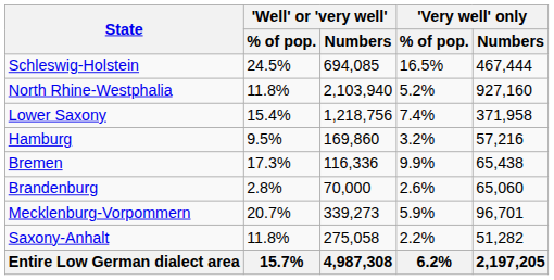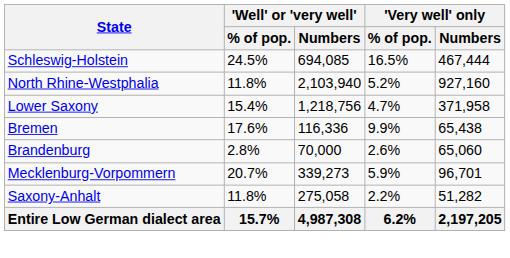 <table class="wikitable sortable">
 <tr>
 <th rowspan=2><a href='#'>State</a></th>
 <th colspan=2>'Well' or 'very well'</th>
 <th colspan=2>'Very well' only</th>
 </tr>
 <tr>
 <th>% of pop.</th>
 <th>Numbers</th>
 <th>% of pop.</th>
 <th>Numbers</th>
 </tr>
 <tr>
 <td><a href='#'>Schleswig-Holstein</a></td>
 <td>24.5%</td>
 <td>694,085</td>
 <td>16.5%</td>
 <td>467,444</td>
 </tr>
 <tr>
 <td><a href='#'>North Rhine-Westphalia</a></td>
 <td>11.8%</td>
 <td>2,103,940</td>
 <td>5.2%</td>
 <td>927,160</td>
 </tr>
 <tr>
 <td><a href='#'>Lower Saxony</a></td>
 <td>15.4%</td>
 <td>1,218,756</td>
-<td>7.4%</td>
+<td>4.7%</td>
 <td>371,958</td>
 </tr>
 <tr>
-<td><a href='#'>Hamburg</a></td>
-<td>9.5%</td>
-<td>169,860</td>
-<td>3.2%</td>
-<td>57,216</td>
-</tr>
-<tr>
 <td><a href='#'>Bremen</a></td>
-<td>17.3%</td>
+<td>17.6%</td>
 <td>116,336</td>
 <td>9.9%</td>
 <td>65,438</td>
 </tr>
 <tr>
 <td><a href='#'>Brandenburg</a></td>
 <td>2.8%</td>
 <td>70,000</td>
 <td>2.6%</td>
 <td>65,060</td>
 </tr>
 <tr>
 <td><a href='#'>Mecklenburg-Vorpommern</a></td>
 <td>20.7%</td>
 <td>339,273</td>
 <td>5.9%</td>
 <td>96,701</td>
 </tr>
 <tr>
 <td><a href='#'>Saxony-Anhalt</a></td>
 <td>11.8%</td>
 <td>275,058</td>
 <td>2.2%</td>
 <td>51,282</td>
 </tr>
 <tr>
 <th>Entire Low German dialect area</th>
 <th>15.7%</th>
 <th>4,987,308</th>
 <th>6.2%</th>
 <th>2,197,205</th>
 </tr>
 </table>
